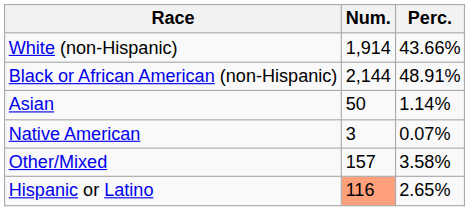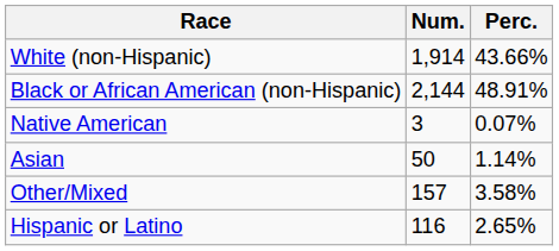 <table class="wikitable">
 <tr>
 <th>Race</th>
 <th>Num.</th>
 <th>Perc.</th>
 </tr>
 <tr>
 <td><a href='#'>White</a> (non-Hispanic)</td>
 <td>1,914</td>
 <td>43.66%</td>
 </tr>
 <tr>
 <td><a href='#'>Black or African American</a> (non-Hispanic)</td>
 <td>2,144</td>
 <td>48.91%</td>
 </tr>
 <tr>
+<td><a href='#'>Native American</a></td>
+<td>3</td>
+<td>0.07%</td>
+</tr>
+<tr>
 <td><a href='#'>Asian</a></td>
 <td>50</td>
 <td>1.14%</td>
-</tr>
-<tr>
-<td><a href='#'>Native American</a></td>
-<td>3</td>
-<td>0.07%</td>
 </tr>
 <tr>
 <td><a href='#'>Other/Mixed</a></td>
 <td>157</td>
 <td>3.58%</td>
 </tr>
 <tr>
 <td><a href='#'>Hispanic</a> or <a href='#'>Latino</a></td>
-<td style="background: lightsalmon;">116</td>
+<td>116</td>
 <td>2.65%</td>
 </tr>
 </table>
